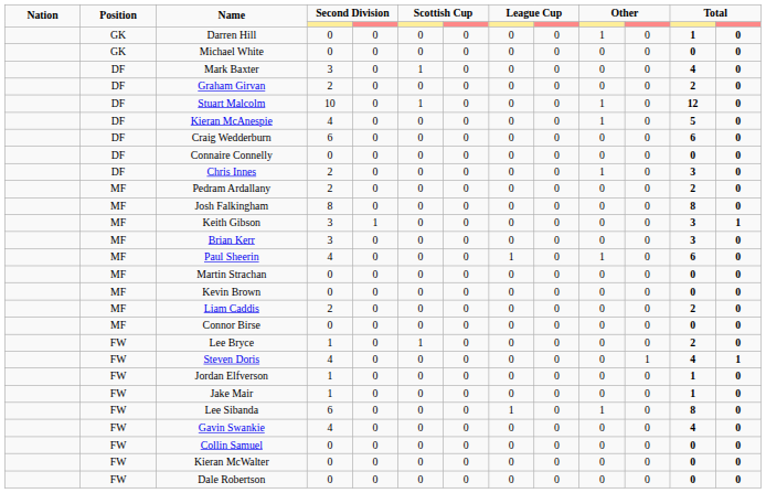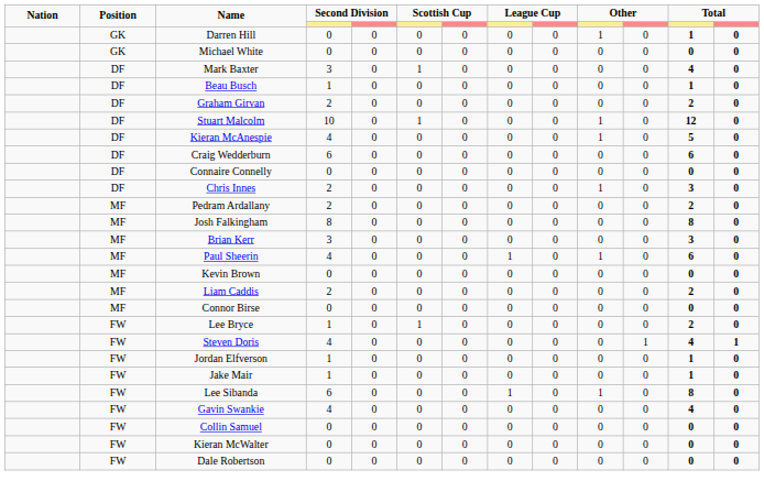 <table class="wikitable" style="text-align:center;">
 <tr style="text-align:center;">
 <td rowspan="2"  style="width:10%; "><strong>Nation</strong></td>
 <td rowspan="2"  style="width:10%; "><strong>Position</strong></td>
 <td rowspan="2"  style="width:20%; "><strong>Name</strong></td>
 <td colspan="2"><strong>Second Division</strong></td>
 <td colspan="2"><strong>Scottish Cup</strong></td>
 <td colspan="2"><strong>League Cup</strong></td>
 <td colspan="2"><strong>Other</strong></td>
 <td colspan="2"><strong>Total </strong></td>
 </tr>
 <tr>
 <th style="width:60px; background:#fe9;"></th>
 <th style="width:60px; background:#ff8888;"></th>
 <th style="width:60px; background:#fe9;"></th>
 <th style="width:60px; background:#ff8888;"></th>
 <th style="width:60px; background:#fe9;"></th>
 <th style="width:60px; background:#ff8888;"></th>
 <th style="width:60px; background:#fe9;"></th>
 <th style="width:60px; background:#ff8888;"></th>
 <th style="width:60px; background:#fe9;"></th>
 <th style="width:60px; background:#ff8888;"></th>
 </tr>
 <tr>
 <td></td>
 <td>GK</td>
 <td>Darren Hill</td>
 <td>0</td>
 <td>0</td>
 <td>0</td>
 <td>0</td>
 <td>0</td>
 <td>0</td>
 <td>1</td>
 <td>0</td>
 <td><strong>1</strong></td>
 <td><strong>0</strong></td>
 </tr>
 <tr>
 <td></td>
 <td>GK</td>
 <td>Michael White</td>
 <td>0</td>
 <td>0</td>
 <td>0</td>
 <td>0</td>
 <td>0</td>
 <td>0</td>
 <td>0</td>
 <td>0</td>
 <td><strong>0</strong></td>
 <td><strong>0</strong></td>
 </tr>
 <tr>
 <td></td>
 <td>DF</td>
 <td>Mark Baxter</td>
 <td>3</td>
 <td>0</td>
 <td>1</td>
 <td>0</td>
 <td>0</td>
 <td>0</td>
 <td>0</td>
 <td>0</td>
 <td><strong>4</strong></td>
+<td><strong>0</strong></td>
+</tr>
+<tr>
+<td></td>
+<td>DF</td>
+<td><a href='#'>Beau Busch</a></td>
+<td>1</td>
+<td>0</td>
+<td>0</td>
+<td>0</td>
+<td>0</td>
+<td>0</td>
+<td>0</td>
+<td>0</td>
+<td><strong>1</strong></td>
 <td><strong>0</strong></td>
 </tr>
 <tr>
 <td></td>
 <td>DF</td>
 <td><a href='#'>Graham Girvan</a></td>
 <td>2</td>
 <td>0</td>
 <td>0</td>
 <td>0</td>
 <td>0</td>
 <td>0</td>
 <td>0</td>
 <td>0</td>
 <td><strong>2</strong></td>
 <td><strong>0</strong></td>
 </tr>
 <tr>
 <td></td>
 <td>DF</td>
 <td><a href='#'>Stuart Malcolm</a></td>
 <td>10</td>
 <td>0</td>
 <td>1</td>
 <td>0</td>
 <td>0</td>
 <td>0</td>
 <td>1</td>
 <td>0</td>
 <td><strong>12</strong></td>
 <td><strong>0</strong></td>
 </tr>
 <tr>
 <td></td>
 <td>DF</td>
 <td><a href='#'>Kieran McAnespie</a></td>
 <td>4</td>
 <td>0</td>
 <td>0</td>
 <td>0</td>
 <td>0</td>
 <td>0</td>
 <td>1</td>
 <td>0</td>
 <td><strong>5</strong></td>
 <td><strong>0</strong></td>
 </tr>
 <tr>
 <td></td>
 <td>DF</td>
 <td>Craig Wedderburn</td>
 <td>6</td>
 <td>0</td>
 <td>0</td>
 <td>0</td>
 <td>0</td>
 <td>0</td>
 <td>0</td>
 <td>0</td>
 <td><strong>6</strong></td>
 <td><strong>0</strong></td>
 </tr>
 <tr>
 <td></td>
 <td>DF</td>
 <td>Connaire Connelly</td>
 <td>0</td>
 <td>0</td>
 <td>0</td>
 <td>0</td>
 <td>0</td>
 <td>0</td>
 <td>0</td>
 <td>0</td>
 <td><strong>0</strong></td>
 <td><strong>0</strong></td>
 </tr>
 <tr>
 <td></td>
 <td>DF</td>
 <td><a href='#'>Chris Innes</a></td>
 <td>2</td>
 <td>0</td>
 <td>0</td>
 <td>0</td>
 <td>0</td>
 <td>0</td>
 <td>1</td>
 <td>0</td>
 <td><strong>3</strong></td>
 <td><strong>0</strong></td>
 </tr>
 <tr>
 <td></td>
 <td>MF</td>
 <td>Pedram Ardallany</td>
 <td>2</td>
 <td>0</td>
 <td>0</td>
 <td>0</td>
 <td>0</td>
 <td>0</td>
 <td>0</td>
 <td>0</td>
 <td><strong>2</strong></td>
 <td><strong>0</strong></td>
 </tr>
 <tr>
 <td></td>
 <td>MF</td>
 <td>Josh Falkingham</td>
 <td>8</td>
 <td>0</td>
 <td>0</td>
 <td>0</td>
 <td>0</td>
 <td>0</td>
 <td>0</td>
 <td>0</td>
 <td><strong>8</strong></td>
 <td><strong>0</strong></td>
 </tr>
 <tr>
 <td></td>
 <td>MF</td>
-<td>Keith Gibson</td>
-<td>3</td>
-<td>1</td>
-<td>0</td>
-<td>0</td>
-<td>0</td>
-<td>0</td>
-<td>0</td>
-<td>0</td>
-<td><strong>3</strong></td>
-<td><strong>1</strong></td>
-</tr>
-<tr>
-<td></td>
-<td>MF</td>
 <td><a href='#'>Brian Kerr</a></td>
 <td>3</td>
 <td>0</td>
 <td>0</td>
 <td>0</td>
 <td>0</td>
 <td>0</td>
 <td>0</td>
 <td>0</td>
 <td><strong>3</strong></td>
 <td><strong>0</strong></td>
 </tr>
 <tr>
 <td></td>
 <td>MF</td>
 <td><a href='#'>Paul Sheerin</a></td>
 <td>4</td>
 <td>0</td>
 <td>0</td>
 <td>0</td>
 <td>1</td>
 <td>0</td>
 <td>1</td>
 <td>0</td>
 <td><strong>6</strong></td>
-<td><strong>0</strong></td>
-</tr>
-<tr>
-<td></td>
-<td>MF</td>
-<td>Martin Strachan</td>
-<td>0</td>
-<td>0</td>
-<td>0</td>
-<td>0</td>
-<td>0</td>
-<td>0</td>
-<td>0</td>
-<td>0</td>
-<td><strong>0</strong></td>
 <td><strong>0</strong></td>
 </tr>
 <tr>
 <td></td>
 <td>MF</td>
 <td>Kevin Brown</td>
 <td>0</td>
 <td>0</td>
 <td>0</td>
 <td>0</td>
 <td>0</td>
 <td>0</td>
 <td>0</td>
 <td>0</td>
 <td><strong>0</strong></td>
 <td><strong>0</strong></td>
 </tr>
 <tr>
 <td></td>
 <td>MF</td>
 <td><a href='#'>Liam Caddis</a></td>
 <td>2</td>
 <td>0</td>
 <td>0</td>
 <td>0</td>
 <td>0</td>
 <td>0</td>
 <td>0</td>
 <td>0</td>
 <td><strong>2</strong></td>
 <td><strong>0</strong></td>
 </tr>
 <tr>
 <td></td>
 <td>MF</td>
 <td>Connor Birse</td>
 <td>0</td>
 <td>0</td>
 <td>0</td>
 <td>0</td>
 <td>0</td>
 <td>0</td>
 <td>0</td>
 <td>0</td>
 <td><strong>0</strong></td>
 <td><strong>0</strong></td>
 </tr>
 <tr>
 <td></td>
 <td>FW</td>
 <td>Lee Bryce</td>
 <td>1</td>
 <td>0</td>
 <td>1</td>
 <td>0</td>
 <td>0</td>
 <td>0</td>
 <td>0</td>
 <td>0</td>
 <td><strong>2</strong></td>
 <td><strong>0</strong></td>
 </tr>
 <tr>
 <td></td>
 <td>FW</td>
 <td><a href='#'>Steven Doris</a></td>
 <td>4</td>
 <td>0</td>
 <td>0</td>
 <td>0</td>
 <td>0</td>
 <td>0</td>
 <td>0</td>
 <td>1</td>
 <td><strong>4</strong></td>
 <td><strong>1</strong></td>
 </tr>
 <tr>
 <td></td>
 <td>FW</td>
 <td>Jordan Elfverson</td>
 <td>1</td>
 <td>0</td>
 <td>0</td>
 <td>0</td>
 <td>0</td>
 <td>0</td>
 <td>0</td>
 <td>0</td>
 <td><strong>1</strong></td>
 <td><strong>0</strong></td>
 </tr>
 <tr>
 <td></td>
 <td>FW</td>
 <td>Jake Mair</td>
 <td>1</td>
 <td>0</td>
 <td>0</td>
 <td>0</td>
 <td>0</td>
 <td>0</td>
 <td>0</td>
 <td>0</td>
 <td><strong>1</strong></td>
 <td><strong>0</strong></td>
 </tr>
 <tr>
 <td></td>
 <td>FW</td>
 <td>Lee Sibanda</td>
 <td>6</td>
 <td>0</td>
 <td>0</td>
 <td>0</td>
 <td>1</td>
 <td>0</td>
 <td>1</td>
 <td>0</td>
 <td><strong>8</strong></td>
 <td><strong>0</strong></td>
 </tr>
 <tr>
 <td></td>
 <td>FW</td>
 <td><a href='#'>Gavin Swankie</a></td>
 <td>4</td>
 <td>0</td>
 <td>0</td>
 <td>0</td>
 <td>0</td>
 <td>0</td>
 <td>0</td>
 <td>0</td>
 <td><strong>4</strong></td>
 <td><strong>0</strong></td>
 </tr>
 <tr>
 <td></td>
 <td>FW</td>
 <td><a href='#'>Collin Samuel</a></td>
 <td>0</td>
 <td>0</td>
 <td>0</td>
 <td>0</td>
 <td>0</td>
 <td>0</td>
 <td>0</td>
 <td>0</td>
 <td><strong>0</strong></td>
 <td><strong>0</strong></td>
 </tr>
 <tr>
 <td></td>
 <td>FW</td>
 <td>Kieran McWalter</td>
 <td>0</td>
 <td>0</td>
 <td>0</td>
 <td>0</td>
 <td>0</td>
 <td>0</td>
 <td>0</td>
 <td>0</td>
 <td><strong>0</strong></td>
 <td><strong>0</strong></td>
 </tr>
 <tr>
 <td></td>
 <td>FW</td>
 <td>Dale Robertson</td>
 <td>0</td>
 <td>0</td>
 <td>0</td>
 <td>0</td>
 <td>0</td>
 <td>0</td>
 <td>0</td>
 <td>0</td>
 <td><strong>0</strong></td>
 <td><strong>0</strong></td>
 </tr>
 </table>
